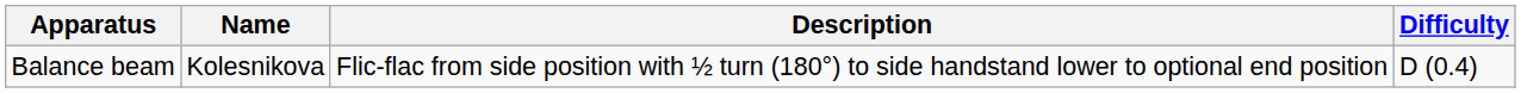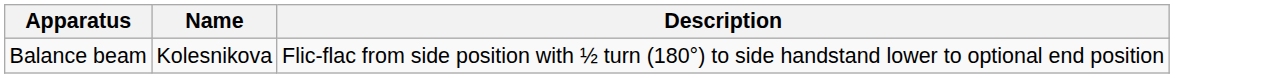 <table class="wikitable">
 <tr>
 <th>Apparatus</th>
 <th>Name</th>
 <th>Description</th>
-<th><a href='#'>Difficulty</a></th>
 </tr>
 <tr>
 <td>Balance beam</td>
 <td>Kolesnikova</td>
 <td>Flic-flac from side position with ½ turn (180°) to side handstand lower to optional end position</td>
-<td>D (0.4)</td>
 </tr>
 </table>
